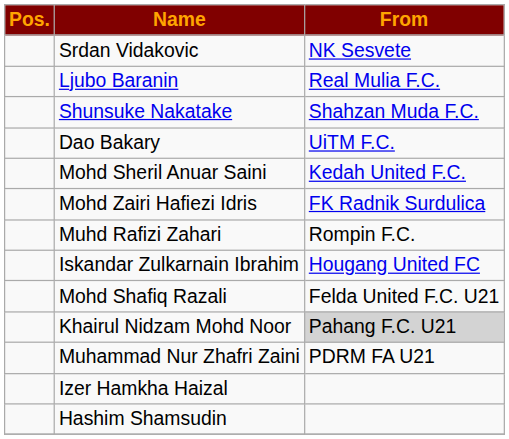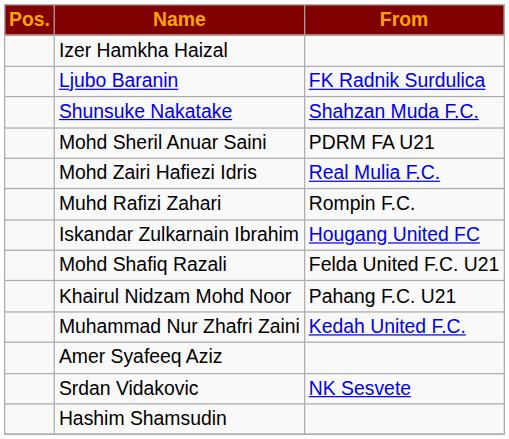 <table class="wikitable sortable">
 <tr>
 <th style="background:Maroon; color:Orange;">Pos.</th>
 <th style="background:Maroon; color:Orange;">Name</th>
 <th style="background:Maroon; color:Orange;">From</th>
 </tr>
 <tr>
 <td></td>
-<td> Srdan Vidakovic</td>
-<td> <a href='#'>NK Sesvete</a></td>
+<td> Izer Hamkha Haizal</td>
+<td></td>
 </tr>
 <tr>
 <td></td>
 <td> <a href='#'>Ljubo Baranin</a></td>
-<td> <a href='#'>Real Mulia F.C.</a></td>
+<td> <a href='#'>FK Radnik Surdulica</a></td>
 </tr>
 <tr>
 <td></td>
 <td> <a href='#'>Shunsuke Nakatake</a></td>
 <td> <a href='#'>Shahzan Muda F.C.</a></td>
 </tr>
 <tr>
 <td></td>
-<td> Dao Bakary</td>
-<td> <a href='#'>UiTM F.C.</a></td>
-</tr>
-<tr>
-<td></td>
 <td> Mohd Sheril Anuar Saini</td>
-<td> <a href='#'>Kedah United F.C.</a></td>
+<td> PDRM FA U21</td>
 </tr>
 <tr>
 <td></td>
 <td> Mohd Zairi Hafiezi Idris</td>
-<td> <a href='#'>FK Radnik Surdulica</a></td>
+<td> <a href='#'>Real Mulia F.C.</a></td>
 </tr>
 <tr>
 <td></td>
 <td> Muhd Rafizi Zahari</td>
 <td> Rompin F.C.</td>
 </tr>
 <tr>
 <td></td>
 <td> Iskandar Zulkarnain Ibrahim</td>
 <td> <a href='#'>Hougang United FC</a></td>
 </tr>
 <tr>
 <td></td>
 <td> Mohd Shafiq Razali</td>
 <td> Felda United F.C. U21</td>
 </tr>
 <tr>
 <td></td>
 <td> Khairul Nidzam Mohd Noor</td>
-<td style="background: lightgrey;"> Pahang F.C. U21</td>
+<td> Pahang F.C. U21</td>
 </tr>
 <tr>
 <td></td>
 <td> Muhammad Nur Zhafri Zaini</td>
-<td> PDRM FA U21</td>
+<td> <a href='#'>Kedah United F.C.</a></td>
 </tr>
 <tr>
 <td></td>
-<td> Izer Hamkha Haizal</td>
+<td> Amer Syafeeq Aziz</td>
 <td></td>
+</tr>
+<tr>
+<td></td>
+<td> Srdan Vidakovic</td>
+<td> <a href='#'>NK Sesvete</a></td>
 </tr>
 <tr>
 <td></td>
 <td> Hashim Shamsudin</td>
 <td></td>
 </tr>
 <tr>
 </tr>
 </table>
